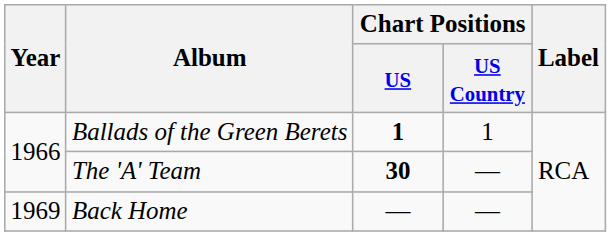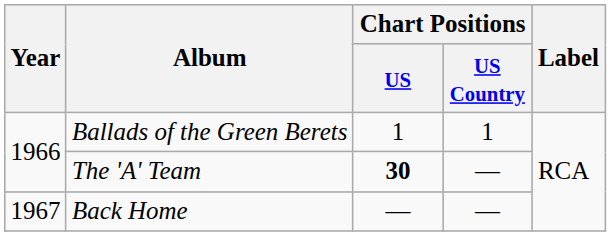 <table class="wikitable">
 <tr>
 <th rowspan="2">Year</th>
 <th rowspan="2">Album</th>
 <th colspan="2">Chart Positions</th>
 <th rowspan="2">Label</th>
 </tr>
 <tr>
 <th style="width:50px;"><small><a href='#'>US</a></small></th>
 <th style="width:50px;"><small><a href='#'>US Country</a></small></th>
 </tr>
 <tr>
 <td rowspan="2">1966</td>
 <td><em>Ballads of the Green Berets</em></td>
-<td style="text-align:center;"><strong>1</strong></td>
+<td style="text-align:center;">1</td>
 <td style="text-align:center;">1</td>
 <td rowspan="3">RCA</td>
 </tr>
 <tr>
 <td><em>The 'A' Team</em></td>
 <td style="text-align:center;"><strong>30</strong></td>
 <td style="text-align:center;">—</td>
 </tr>
 <tr>
-<td>1969</td>
+<td>1967</td>
 <td><em>Back Home</em></td>
 <td style="text-align:center;">—</td>
 <td style="text-align:center;">—</td>
 </tr>
 </table>
